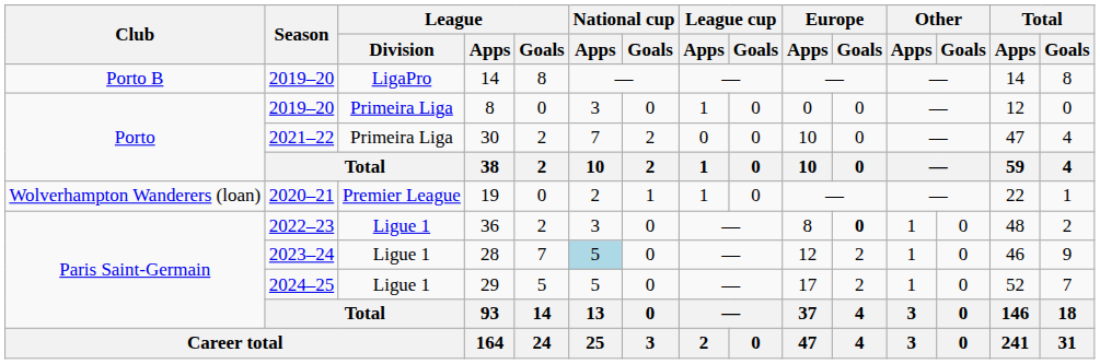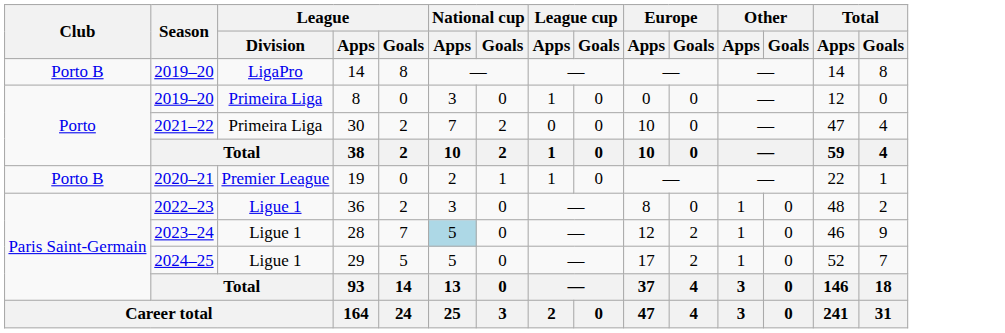 <table class="wikitable" style="text-align: center;">
 <tr>
 <th rowspan=2>Club</th>
 <th rowspan=2>Season</th>
 <th colspan=3>League</th>
 <th colspan=2>National cup</th>
 <th colspan=2>League cup</th>
 <th colspan=2>Europe</th>
 <th colspan=2>Other</th>
 <th colspan=2>Total</th>
 </tr>
 <tr>
 <th>Division</th>
 <th>Apps</th>
 <th>Goals</th>
 <th>Apps</th>
 <th>Goals</th>
 <th>Apps</th>
 <th>Goals</th>
 <th>Apps</th>
 <th>Goals</th>
 <th>Apps</th>
 <th>Goals</th>
 <th>Apps</th>
 <th>Goals</th>
 </tr>
 <tr>
 <td><a href='#'>Porto B</a></td>
 <td><a href='#'>2019–20</a></td>
 <td><a href='#'>LigaPro</a></td>
 <td>14</td>
 <td>8</td>
 <td colspan="2">—</td>
 <td colspan="2">—</td>
 <td colspan="2">—</td>
 <td colspan="2">—</td>
 <td>14</td>
 <td>8</td>
 </tr>
 <tr>
 <td rowspan="3"><a href='#'>Porto</a></td>
 <td><a href='#'>2019–20</a></td>
 <td><a href='#'>Primeira Liga</a></td>
 <td>8</td>
 <td>0</td>
 <td>3</td>
 <td>0</td>
 <td>1</td>
 <td>0</td>
 <td>0</td>
 <td>0</td>
 <td colspan="2">—</td>
 <td>12</td>
 <td>0</td>
 </tr>
 <tr>
 <td><a href='#'>2021–22</a></td>
 <td>Primeira Liga</td>
 <td>30</td>
 <td>2</td>
 <td>7</td>
 <td>2</td>
 <td>0</td>
 <td>0</td>
 <td>10</td>
 <td>0</td>
 <td colspan="2">—</td>
 <td>47</td>
 <td>4</td>
 </tr>
 <tr>
 <th colspan="2">Total</th>
 <th>38</th>
 <th>2</th>
 <th>10</th>
 <th>2</th>
 <th>1</th>
 <th>0</th>
 <th>10</th>
 <th>0</th>
 <th colspan="2">—</th>
 <th>59</th>
 <th>4</th>
 </tr>
 <tr>
-<td><a href='#'>Wolverhampton Wanderers</a> (loan)</td>
+<td><a href='#'>Porto B</a></td>
 <td><a href='#'>2020–21</a></td>
 <td><a href='#'>Premier League</a></td>
 <td>19</td>
 <td>0</td>
 <td>2</td>
 <td>1</td>
 <td>1</td>
 <td>0</td>
 <td colspan="2">—</td>
 <td colspan="2">—</td>
 <td>22</td>
 <td>1</td>
 </tr>
 <tr>
 <td rowspan="4"><a href='#'>Paris Saint-Germain</a></td>
 <td><a href='#'>2022–23</a></td>
 <td><a href='#'>Ligue 1</a></td>
 <td>36</td>
 <td>2</td>
 <td>3</td>
 <td>0</td>
 <td colspan="2">—</td>
 <td>8</td>
-<td><strong>0</strong></td>
+<td>0</td>
 <td>1</td>
 <td>0</td>
 <td>48</td>
 <td>2</td>
 </tr>
 <tr>
 <td><a href='#'>2023–24</a></td>
 <td>Ligue 1</td>
 <td>28</td>
 <td>7</td>
 <td style="background: lightblue;">5</td>
 <td>0</td>
 <td colspan="2">—</td>
 <td>12</td>
 <td>2</td>
 <td>1</td>
 <td>0</td>
 <td>46</td>
 <td>9</td>
 </tr>
 <tr>
 <td><a href='#'>2024–25</a></td>
 <td>Ligue 1</td>
 <td>29</td>
 <td>5</td>
 <td>5</td>
 <td>0</td>
 <td colspan="2">—</td>
 <td>17</td>
 <td>2</td>
 <td>1</td>
 <td>0</td>
 <td>52</td>
 <td>7</td>
 </tr>
 <tr>
 <th colspan="2">Total</th>
 <th>93</th>
 <th>14</th>
 <th>13</th>
 <th>0</th>
 <th colspan="2">—</th>
 <th>37</th>
 <th>4</th>
 <th>3</th>
 <th>0</th>
 <th>146</th>
 <th>18</th>
 </tr>
 <tr>
 <th colspan="3">Career total</th>
 <th>164</th>
 <th>24</th>
 <th>25</th>
 <th>3</th>
 <th>2</th>
 <th>0</th>
 <th>47</th>
 <th>4</th>
 <th>3</th>
 <th>0</th>
 <th>241</th>
 <th>31</th>
 </tr>
 </table>
